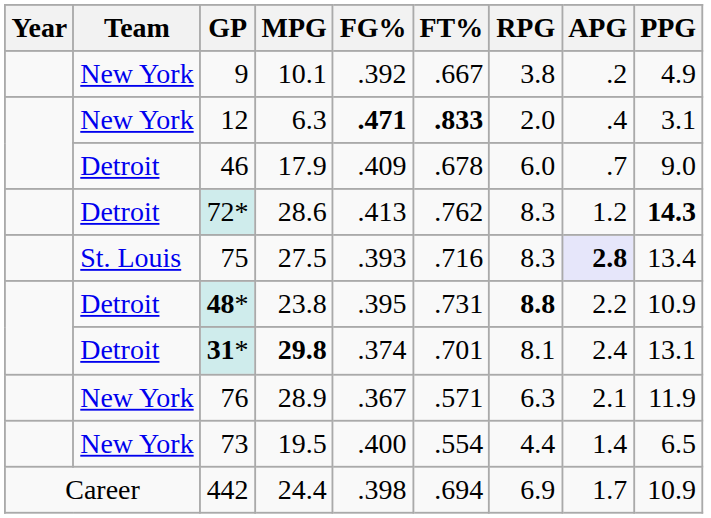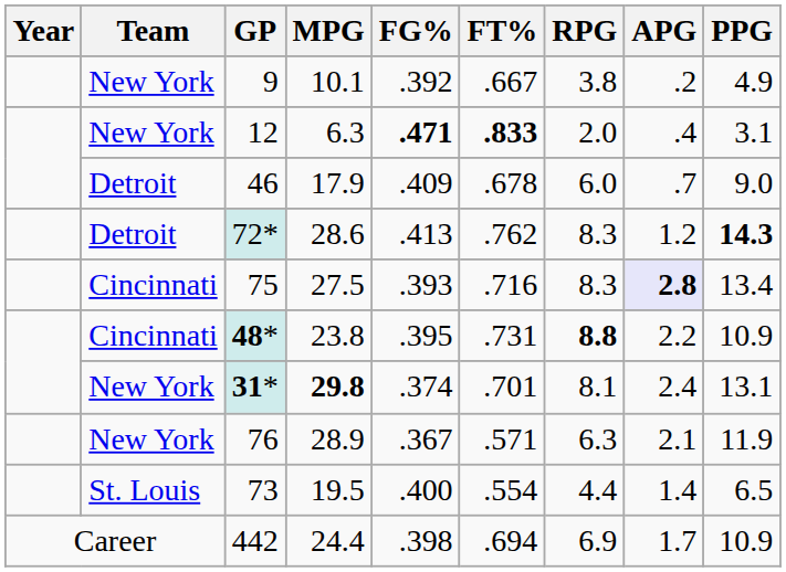 <table class="wikitable sortable" style="font-size:95%; text-align:right;">
 <tr>
 <th>Year</th>
 <th>Team</th>
 <th>GP</th>
 <th>MPG</th>
 <th>FG%</th>
 <th>FT%</th>
 <th>RPG</th>
 <th>APG</th>
 <th>PPG</th>
 </tr>
 <tr>
 <td style="text-align:left;"></td>
 <td style="text-align:left;"><a href='#'>New York</a></td>
 <td>9</td>
 <td>10.1</td>
 <td>.392</td>
 <td>.667</td>
 <td>3.8</td>
 <td>.2</td>
 <td>4.9</td>
 </tr>
 <tr>
 <td rowspan="2";style="text-align:left;"></td>
 <td style="text-align:left;"><a href='#'>New York</a></td>
 <td>12</td>
 <td>6.3</td>
 <td><strong>.471</strong></td>
 <td><strong>.833</strong></td>
 <td>2.0</td>
 <td>.4</td>
 <td>3.1</td>
 </tr>
 <tr>
 <td style="text-align:left;"><a href='#'>Detroit</a></td>
 <td>46</td>
 <td>17.9</td>
 <td>.409</td>
 <td>.678</td>
 <td>6.0</td>
 <td>.7</td>
 <td>9.0</td>
 </tr>
 <tr>
 <td style="text-align:left;"></td>
 <td style="text-align:left;"><a href='#'>Detroit</a></td>
 <td style="background:#CFECEC;">72*</td>
 <td>28.6</td>
 <td>.413</td>
 <td>.762</td>
 <td>8.3</td>
 <td>1.2</td>
 <td><strong>14.3</strong></td>
 </tr>
 <tr>
 <td style="text-align:left;"></td>
-<td style="text-align:left;"><a href='#'>St. Louis</a></td>
+<td style="text-align:left;"><a href='#'>Cincinnati</a></td>
 <td>75</td>
 <td>27.5</td>
 <td>.393</td>
 <td>.716</td>
 <td>8.3</td>
 <td style="background: lavender;"><strong>2.8</strong></td>
 <td>13.4</td>
 </tr>
 <tr>
 <td rowspan="2";style="text-align:left;"></td>
-<td style="text-align:left;"><a href='#'>Detroit</a></td>
+<td style="text-align:left;"><a href='#'>Cincinnati</a></td>
 <td style="background:#CFECEC;"><strong>48</strong>*</td>
 <td>23.8</td>
 <td>.395</td>
 <td>.731</td>
 <td><strong>8.8</strong></td>
 <td>2.2</td>
 <td>10.9</td>
 </tr>
 <tr>
-<td style="text-align:left;"><a href='#'>Detroit</a></td>
+<td style="text-align:left;"><a href='#'>New York</a></td>
 <td style="background:#CFECEC;"><strong>31</strong>*</td>
 <td><strong>29.8</strong></td>
 <td>.374</td>
 <td>.701</td>
 <td>8.1</td>
 <td>2.4</td>
 <td>13.1</td>
 </tr>
 <tr>
 <td style="text-align:left;"></td>
 <td style="text-align:left;"><a href='#'>New York</a></td>
 <td>76</td>
 <td>28.9</td>
 <td>.367</td>
 <td>.571</td>
 <td>6.3</td>
 <td>2.1</td>
 <td>11.9</td>
 </tr>
 <tr>
 <td style="text-align:left;"></td>
-<td style="text-align:left;"><a href='#'>New York</a></td>
+<td style="text-align:left;"><a href='#'>St. Louis</a></td>
 <td>73</td>
 <td>19.5</td>
 <td>.400</td>
 <td>.554</td>
 <td>4.4</td>
 <td>1.4</td>
 <td>6.5</td>
 </tr>
 <tr class="sortbottom">
 <td style="text-align:center;" colspan="2">Career</td>
 <td>442</td>
 <td>24.4</td>
 <td>.398</td>
 <td>.694</td>
 <td>6.9</td>
 <td>1.7</td>
 <td>10.9</td>
 </tr>
 </table>
